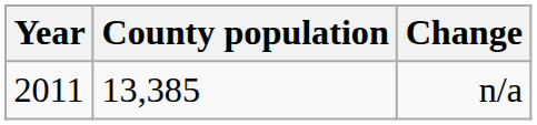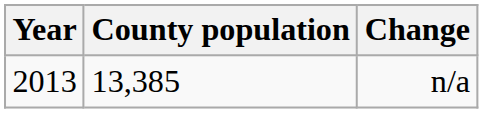 <table class="wikitable">
 <tr>
 <th>Year</th>
 <th>County population</th>
 <th>Change</th>
 </tr>
 <tr>
-<td>2011</td>
+<td>2013</td>
 <td>13,385</td>
 <td align="right">n/a</td>
 </tr>
 </table>
